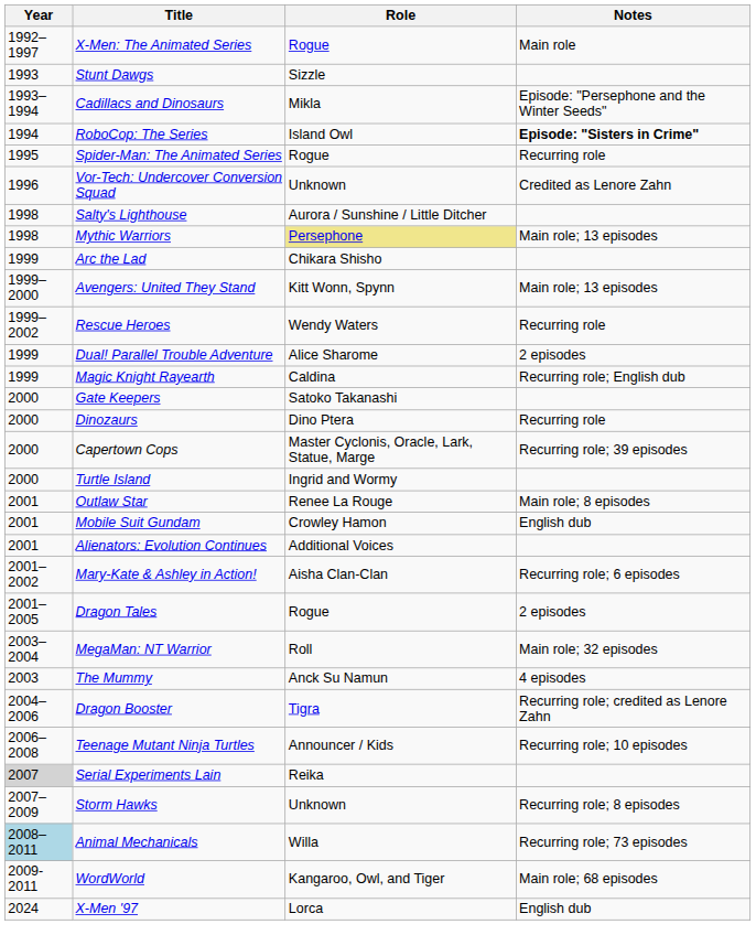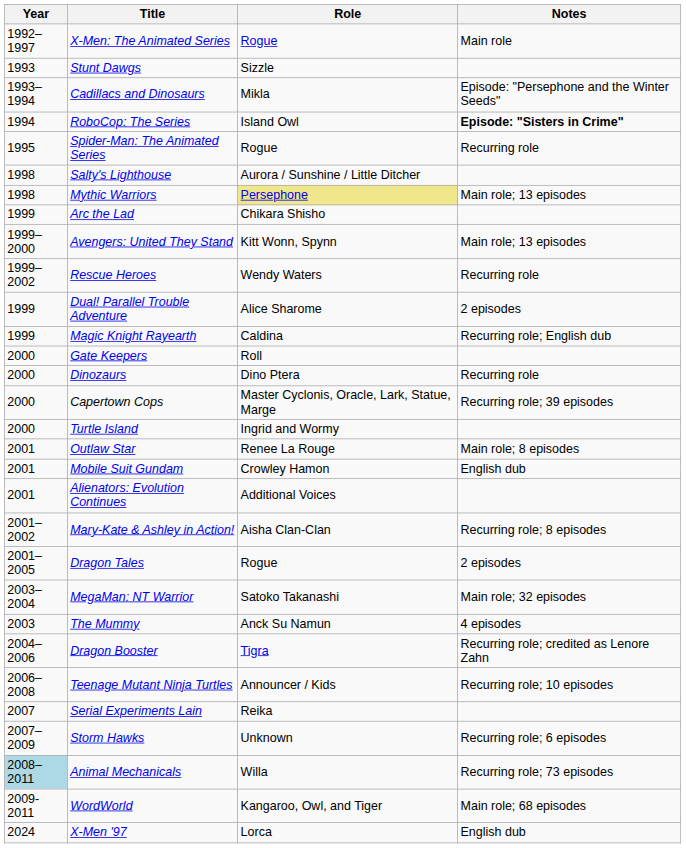 <table class="wikitable sortable">
 <tr>
 <th>Year</th>
 <th>Title</th>
 <th>Role</th>
 <th class="unsortable">Notes</th>
 </tr>
 <tr>
 <td>1992–1997</td>
 <td><em><a href='#'>X-Men: The Animated Series</a></em></td>
 <td><a href='#'>Rogue</a></td>
 <td>Main role</td>
 </tr>
 <tr>
 <td>1993</td>
 <td><em><a href='#'>Stunt Dawgs</a></em></td>
 <td>Sizzle</td>
 <td></td>
 </tr>
 <tr>
 <td>1993–1994</td>
 <td><em><a href='#'>Cadillacs and Dinosaurs</a></em></td>
 <td>Mikla</td>
 <td>Episode: "Persephone and the Winter Seeds"</td>
 </tr>
 <tr>
 <td>1994</td>
 <td><em><a href='#'>RoboCop: The Series</a></em></td>
 <td>Island Owl</td>
 <td><strong>Episode: "Sisters in Crime"</strong></td>
 </tr>
 <tr>
 <td>1995</td>
 <td><em><a href='#'>Spider-Man: The Animated Series</a></em></td>
 <td>Rogue</td>
 <td>Recurring role</td>
-</tr>
-<tr>
-<td>1996</td>
-<td><em><a href='#'>Vor-Tech: Undercover Conversion Squad</a></em></td>
-<td>Unknown</td>
-<td>Credited as Lenore Zahn</td>
 </tr>
 <tr>
 <td>1998</td>
 <td><em><a href='#'>Salty's Lighthouse</a></em></td>
 <td>Aurora / Sunshine / Little Ditcher</td>
 <td></td>
 </tr>
 <tr>
 <td>1998</td>
 <td><em><a href='#'>Mythic Warriors</a></em></td>
 <td style="background: khaki;"><a href='#'>Persephone</a></td>
 <td>Main role; 13 episodes</td>
 </tr>
 <tr>
 <td>1999</td>
 <td><em><a href='#'>Arc the Lad</a></em></td>
 <td>Chikara Shisho</td>
 <td></td>
 </tr>
 <tr>
 <td>1999–2000</td>
 <td><em><a href='#'>Avengers: United They Stand</a></em></td>
 <td>Kitt Wonn, Spynn</td>
 <td>Main role; 13 episodes</td>
 </tr>
 <tr>
 <td>1999–2002</td>
 <td><em><a href='#'>Rescue Heroes</a></em></td>
 <td>Wendy Waters</td>
 <td>Recurring role</td>
 </tr>
 <tr>
 <td>1999</td>
 <td><em><a href='#'>Dual! Parallel Trouble Adventure</a></em></td>
 <td>Alice Sharome</td>
 <td>2 episodes</td>
 </tr>
 <tr>
 <td>1999</td>
 <td><em><a href='#'>Magic Knight Rayearth</a></em></td>
 <td>Caldina</td>
 <td>Recurring role; English dub</td>
 </tr>
 <tr>
 <td>2000</td>
 <td><em><a href='#'>Gate Keepers</a></em></td>
-<td>Satoko Takanashi</td>
+<td>Roll</td>
 <td></td>
 </tr>
 <tr>
 <td>2000</td>
 <td><em><a href='#'>Dinozaurs</a></em></td>
 <td>Dino Ptera</td>
 <td>Recurring role</td>
 </tr>
 <tr>
 <td>2000</td>
 <td><em>Capertown Cops</em></td>
 <td>Master Cyclonis, Oracle, Lark, Statue, Marge</td>
 <td>Recurring role; 39 episodes</td>
 </tr>
 <tr>
 <td>2000</td>
 <td><em><a href='#'>Turtle Island</a></em></td>
 <td>Ingrid and Wormy</td>
 <td></td>
 </tr>
 <tr>
 <td>2001</td>
 <td><em><a href='#'>Outlaw Star</a></em></td>
 <td>Renee La Rouge</td>
 <td>Main role; 8 episodes</td>
 </tr>
 <tr>
 <td>2001</td>
 <td><em><a href='#'>Mobile Suit Gundam</a></em></td>
 <td>Crowley Hamon</td>
 <td>English dub</td>
 </tr>
 <tr>
 <td>2001</td>
 <td><em><a href='#'>Alienators: Evolution Continues</a></em></td>
 <td>Additional Voices</td>
 <td></td>
 </tr>
 <tr>
 <td>2001–2002</td>
 <td><em><a href='#'>Mary-Kate & Ashley in Action!</a></em></td>
 <td>Aisha Clan-Clan</td>
-<td>Recurring role; 6 episodes</td>
+<td>Recurring role; 8 episodes</td>
 </tr>
 <tr>
 <td>2001–2005</td>
 <td><em><a href='#'>Dragon Tales</a></em></td>
 <td>Rogue</td>
 <td>2 episodes</td>
 </tr>
 <tr>
 <td>2003–2004</td>
 <td><em><a href='#'>MegaMan: NT Warrior</a></em></td>
-<td>Roll</td>
+<td>Satoko Takanashi</td>
 <td>Main role; 32 episodes</td>
 </tr>
 <tr>
 <td>2003</td>
 <td data-sort-value="Mummy, The"><em><a href='#'>The Mummy</a></em></td>
 <td>Anck Su Namun</td>
 <td>4 episodes</td>
 </tr>
 <tr>
 <td>2004–2006</td>
 <td><em><a href='#'>Dragon Booster</a></em></td>
 <td><a href='#'>Tigra</a></td>
 <td>Recurring role; credited as Lenore Zahn</td>
 </tr>
 <tr>
 <td>2006–2008</td>
 <td><em><a href='#'>Teenage Mutant Ninja Turtles</a></em></td>
 <td>Announcer / Kids</td>
 <td>Recurring role; 10 episodes</td>
 </tr>
 <tr>
-<td style="background: lightgrey;">2007</td>
+<td>2007</td>
 <td><em><a href='#'>Serial Experiments Lain</a></em></td>
 <td>Reika</td>
 <td></td>
 </tr>
 <tr>
 <td>2007–2009</td>
 <td><em><a href='#'>Storm Hawks</a></em></td>
 <td>Unknown</td>
-<td>Recurring role; 8 episodes</td>
+<td>Recurring role; 6 episodes</td>
 </tr>
 <tr>
 <td style="background: lightblue;">2008–2011</td>
 <td><em><a href='#'>Animal Mechanicals</a></em></td>
 <td>Willa</td>
 <td>Recurring role; 73 episodes</td>
 </tr>
 <tr>
 <td>2009-2011</td>
 <td><em><a href='#'>WordWorld</a></em></td>
 <td>Kangaroo, Owl, and Tiger</td>
 <td>Main role; 68 episodes</td>
 </tr>
 <tr>
 <td>2024</td>
 <td><em><a href='#'>X-Men '97</a></em></td>
 <td>Lorca</td>
 <td>English dub</td>
 </tr>
 </table>
